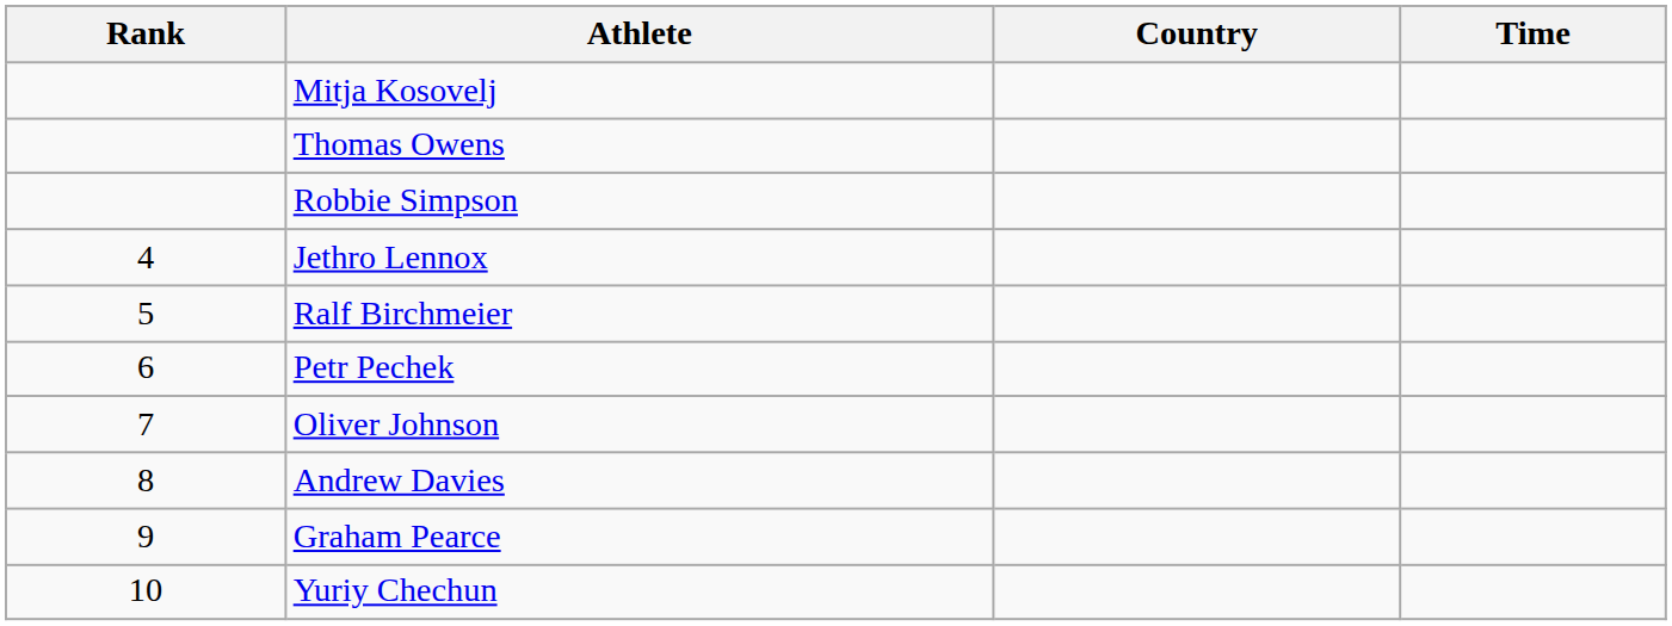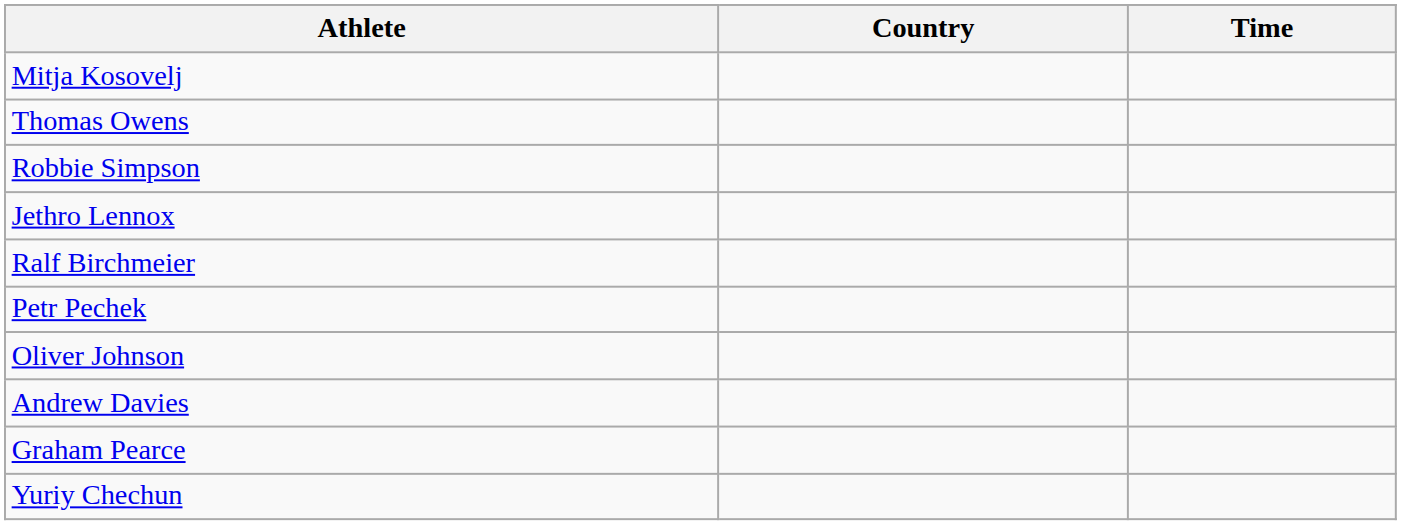 <table class="wikitable" width=80% style="font-size:90%; text-align:left;">
 <tr>
-<th>Rank</th>
 <th>Athlete</th>
 <th>Country</th>
 <th>Time</th>
 </tr>
 <tr>
-<td align="center"></td>
 <td><a href='#'>Mitja Kosovelj</a></td>
 <td></td>
 <td></td>
 </tr>
 <tr>
-<td align="center"></td>
 <td><a href='#'>Thomas Owens</a></td>
 <td></td>
 <td></td>
 </tr>
 <tr>
-<td align="center"></td>
 <td><a href='#'>Robbie Simpson</a></td>
 <td></td>
 <td></td>
 </tr>
 <tr>
-<td align="center">4</td>
 <td><a href='#'>Jethro Lennox</a></td>
 <td></td>
 <td></td>
 </tr>
 <tr>
-<td align="center">5</td>
 <td><a href='#'>Ralf Birchmeier</a></td>
 <td></td>
 <td></td>
 </tr>
 <tr>
-<td align="center">6</td>
 <td><a href='#'>Petr Pechek</a></td>
 <td></td>
 <td></td>
 </tr>
 <tr>
-<td align="center">7</td>
 <td><a href='#'>Oliver Johnson</a></td>
 <td></td>
 <td></td>
 </tr>
 <tr>
-<td align="center">8</td>
 <td><a href='#'>Andrew Davies</a></td>
 <td></td>
 <td></td>
 </tr>
 <tr>
-<td align="center">9</td>
 <td><a href='#'>Graham Pearce</a></td>
 <td></td>
 <td></td>
 </tr>
 <tr>
-<td align="center">10</td>
 <td><a href='#'>Yuriy Chechun</a></td>
 <td></td>
 <td></td>
 </tr>
 </table>
